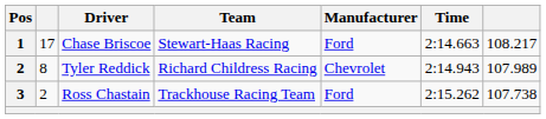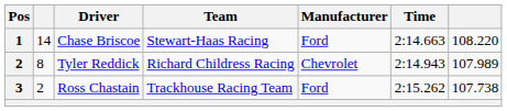 <table class="wikitable" style="font-size:95%">
 <tr>
 <th>Pos</th>
 <th></th>
 <th>Driver</th>
 <th>Team</th>
 <th>Manufacturer</th>
 <th>Time</th>
 <th></th>
 </tr>
 <tr>
 <th>1</th>
-<td>17</td>
+<td>14</td>
 <td><a href='#'>Chase Briscoe</a></td>
 <td><a href='#'>Stewart-Haas Racing</a></td>
 <td><a href='#'>Ford</a></td>
 <td>2:14.663</td>
-<td>108.217</td>
+<td>108.220</td>
 </tr>
 <tr>
 <th>2</th>
 <td>8</td>
 <td><a href='#'>Tyler Reddick</a></td>
 <td><a href='#'>Richard Childress Racing</a></td>
 <td><a href='#'>Chevrolet</a></td>
 <td>2:14.943</td>
 <td>107.989</td>
 </tr>
 <tr>
 <th>3</th>
 <td>2</td>
 <td><a href='#'>Ross Chastain</a></td>
 <td><a href='#'>Trackhouse Racing Team</a></td>
 <td><a href='#'>Ford</a></td>
 <td>2:15.262</td>
 <td>107.738</td>
 </tr>
 <tr>
 <th colspan="7"></th>
 </tr>
 </table>
